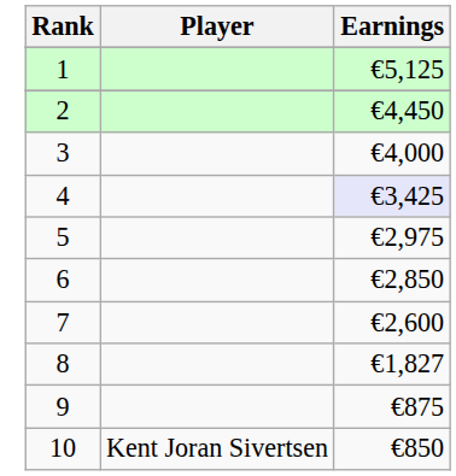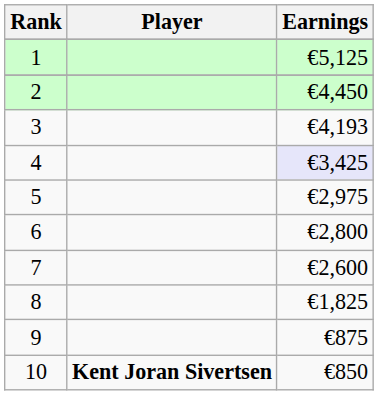 <table class="wikitable" style="float:right; text-align:right; margin-left:1em">
 <tr>
 <th>Rank</th>
 <th>Player</th>
 <th>Earnings</th>
 </tr>
 <tr>
 </tr>
 <tr style="background-color:#ccffcc">
 <td align=center>1</td>
 <td style="text-align:left"></td>
 <td>€5,125</td>
 </tr>
 <tr>
 </tr>
 <tr style="background-color:#ccffcc">
 <td align=center>2</td>
 <td style="text-align:left"></td>
 <td>€4,450</td>
 </tr>
 <tr>
 <td align=center>3</td>
 <td style="text-align:left"></td>
-<td>€4,000</td>
+<td>€4,193</td>
 </tr>
 <tr>
 <td align=center>4</td>
 <td style="text-align:left"></td>
 <td style="background: lavender;">€3,425</td>
 </tr>
 <tr>
 <td align=center>5</td>
 <td style="text-align:left"></td>
 <td>€2,975</td>
 </tr>
 <tr>
 <td align=center>6</td>
 <td style="text-align:left"></td>
-<td>€2,850</td>
+<td>€2,800</td>
 </tr>
 <tr>
 <td align=center>7</td>
 <td style="text-align:left"></td>
 <td>€2,600</td>
 </tr>
 <tr>
 <td align=center>8</td>
 <td style="text-align:left"></td>
-<td>€1,827</td>
+<td>€1,825</td>
 </tr>
 <tr>
 <td align=center>9</td>
 <td style="text-align:left"></td>
 <td>€875</td>
 </tr>
 <tr>
 <td align=center>10</td>
-<td style="text-align:left"> Kent Joran Sivertsen</td>
+<td style="text-align:left"><strong> Kent Joran Sivertsen</strong></td>
 <td>€850</td>
 </tr>
 </table>
